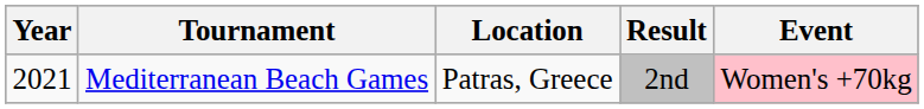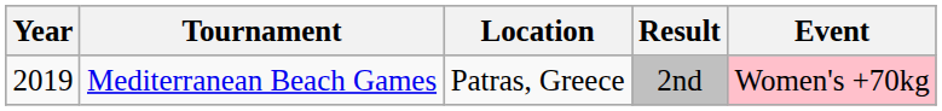 <table class="wikitable" style="font-size:95%;">
 <tr>
 <th>Year</th>
 <th>Tournament</th>
 <th>Location</th>
 <th>Result</th>
 <th>Event</th>
 </tr>
 <tr>
-<td>2021</td>
+<td>2019</td>
 <td><a href='#'>Mediterranean Beach Games</a></td>
 <td>Patras, Greece</td>
 <td align="center" bgcolor="silver">2nd</td>
 <td style="background: pink;">Women's +70kg</td>
 </tr>
 </table>
